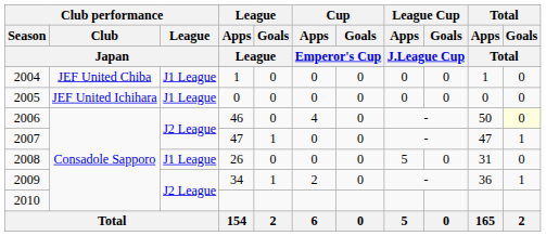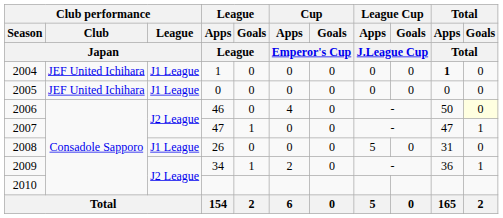 <table class="wikitable" style="text-align:center;">
 <tr>
 <th colspan=3>Club performance</th>
 <th colspan=2>League</th>
 <th colspan=2>Cup</th>
 <th colspan=2>League Cup</th>
 <th colspan=2>Total</th>
 </tr>
 <tr>
 <th>Season</th>
 <th>Club</th>
 <th>League</th>
 <th>Apps</th>
 <th>Goals</th>
 <th>Apps</th>
 <th>Goals</th>
 <th>Apps</th>
 <th>Goals</th>
 <th>Apps</th>
 <th>Goals</th>
 </tr>
 <tr>
 <th colspan=3>Japan</th>
 <th colspan=2>League</th>
 <th colspan=2><a href='#'>Emperor's Cup</a></th>
 <th colspan=2><a href='#'>J.League Cup</a></th>
 <th colspan=2>Total</th>
 </tr>
 <tr>
 <td>2004</td>
-<td><a href='#'>JEF United Chiba</a></td>
+<td><a href='#'>JEF United Ichihara</a></td>
 <td><a href='#'>J1 League</a></td>
 <td>1</td>
 <td>0</td>
 <td>0</td>
 <td>0</td>
 <td>0</td>
 <td>0</td>
-<td>1</td>
+<td><strong>1</strong></td>
 <td>0</td>
 </tr>
 <tr>
 <td>2005</td>
 <td><a href='#'>JEF United Ichihara</a></td>
 <td><a href='#'>J1 League</a></td>
 <td>0</td>
 <td>0</td>
 <td>0</td>
 <td>0</td>
 <td>0</td>
 <td>0</td>
 <td>0</td>
 <td>0</td>
 </tr>
 <tr>
 <td>2006</td>
 <td rowspan="5"><a href='#'>Consadole Sapporo</a></td>
 <td rowspan="2"><a href='#'>J2 League</a></td>
 <td>46</td>
 <td>0</td>
 <td>4</td>
 <td>0</td>
 <td colspan="2">-</td>
 <td>50</td>
 <td style="background: lightyellow;">0</td>
 </tr>
 <tr>
 <td>2007</td>
 <td>47</td>
 <td>1</td>
 <td>0</td>
 <td>0</td>
 <td colspan="2">-</td>
 <td>47</td>
 <td>1</td>
 </tr>
 <tr>
 <td>2008</td>
 <td><a href='#'>J1 League</a></td>
 <td>26</td>
 <td>0</td>
 <td>0</td>
 <td>0</td>
 <td>5</td>
 <td>0</td>
 <td>31</td>
 <td>0</td>
 </tr>
 <tr>
 <td>2009</td>
 <td rowspan="2"><a href='#'>J2 League</a></td>
 <td>34</td>
 <td>1</td>
 <td>2</td>
 <td>0</td>
 <td colspan="2">-</td>
 <td>36</td>
 <td>1</td>
 </tr>
 <tr>
 <td>2010</td>
 <td></td>
 <td></td>
 <td></td>
 <td></td>
 <td></td>
 <td></td>
 <td></td>
 <td></td>
 </tr>
 <tr>
 <th colspan=3>Total</th>
 <th>154</th>
 <th>2</th>
 <th>6</th>
 <th>0</th>
 <th>5</th>
 <th>0</th>
 <th>165</th>
 <th>2</th>
 </tr>
 </table>
